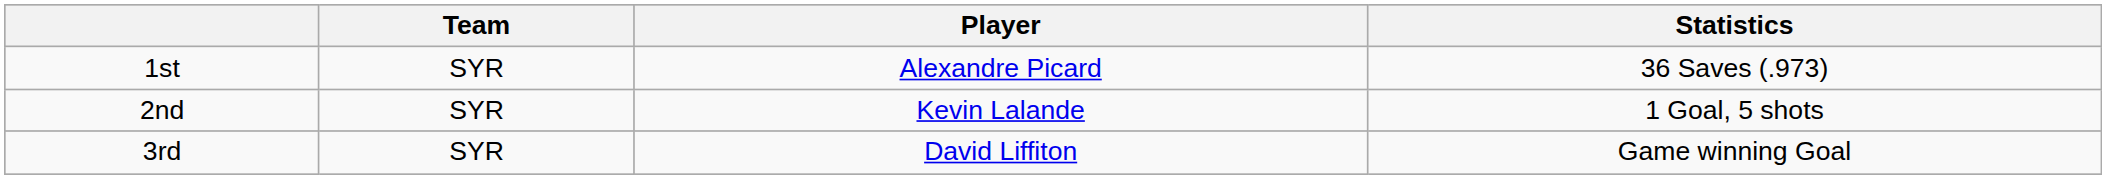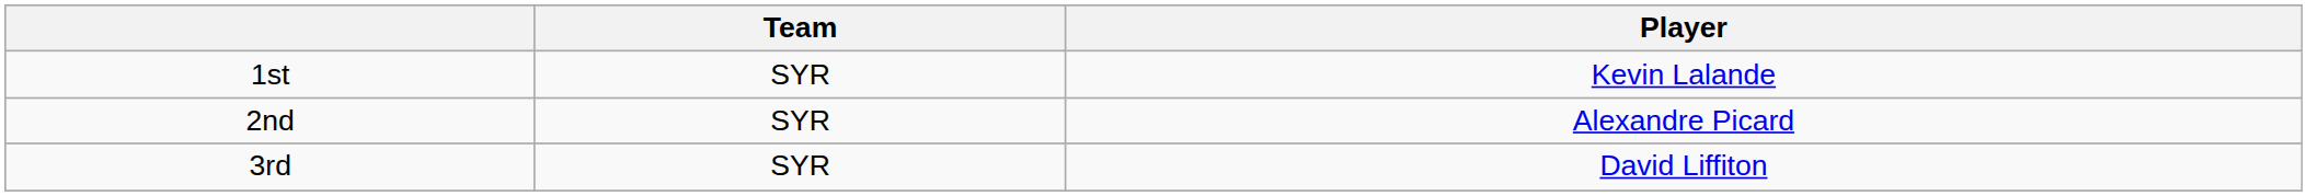 <table class="wikitable" style="width:100%;text-align: center;">
 <tr>
 <th style="width:15%;"></th>
 <th style="width:15%;">Team</th>
 <th style="width:35%;">Player</th>
-<th style="width:35%;">Statistics</th>
 </tr>
 <tr>
 <td>1st</td>
 <td>SYR</td>
-<td><a href='#'>Alexandre Picard</a></td>
-<td>36 Saves (.973)</td>
+<td><a href='#'>Kevin Lalande</a></td>
 </tr>
 <tr>
 <td>2nd</td>
 <td>SYR</td>
-<td><a href='#'>Kevin Lalande</a></td>
-<td>1 Goal, 5 shots</td>
+<td><a href='#'>Alexandre Picard</a></td>
 </tr>
 <tr>
 <td>3rd</td>
 <td>SYR</td>
 <td><a href='#'>David Liffiton</a></td>
-<td>Game winning Goal</td>
 </tr>
 </table>
